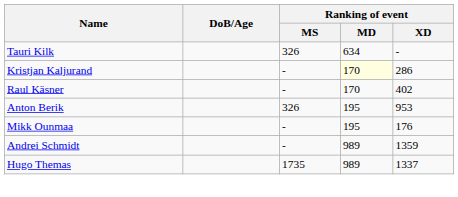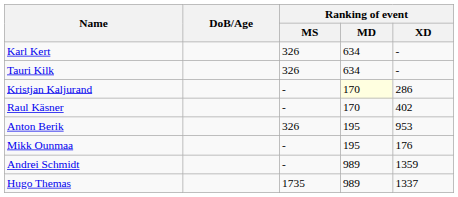 <table class="wikitable" style="width:600px; font-size:95%;">
 <tr>
 <th rowspan="2" align="left">Name</th>
 <th rowspan="2" align="left">DoB/Age</th>
 <th colspan="3" align="center">Ranking of event</th>
 </tr>
 <tr>
 <th align="center">MS</th>
 <th>MD</th>
 <th align="center">XD</th>
+</tr>
+<tr>
+<td><a href='#'>Karl Kert</a></td>
+<td></td>
+<td>326</td>
+<td>634</td>
+<td>-</td>
 </tr>
 <tr>
 <td><a href='#'>Tauri Kilk</a></td>
 <td></td>
 <td>326</td>
 <td>634</td>
 <td>-</td>
 </tr>
 <tr>
 <td><a href='#'>Kristjan Kaljurand</a></td>
 <td></td>
 <td>-</td>
 <td style="background: lightyellow;">170</td>
 <td>286</td>
 </tr>
 <tr>
 <td><a href='#'>Raul Käsner</a></td>
 <td></td>
 <td>-</td>
 <td>170</td>
 <td>402</td>
 </tr>
 <tr>
 <td><a href='#'>Anton Berik</a></td>
 <td></td>
 <td>326</td>
 <td>195</td>
 <td>953</td>
 </tr>
 <tr>
 <td><a href='#'>Mikk Ounmaa</a></td>
 <td></td>
 <td>-</td>
 <td>195</td>
 <td>176</td>
 </tr>
 <tr>
 <td><a href='#'>Andrei Schmidt</a></td>
 <td></td>
 <td>-</td>
 <td>989</td>
 <td>1359</td>
 </tr>
 <tr>
 <td><a href='#'>Hugo Themas</a></td>
 <td></td>
 <td>1735</td>
 <td>989</td>
 <td>1337</td>
 </tr>
 </table>
